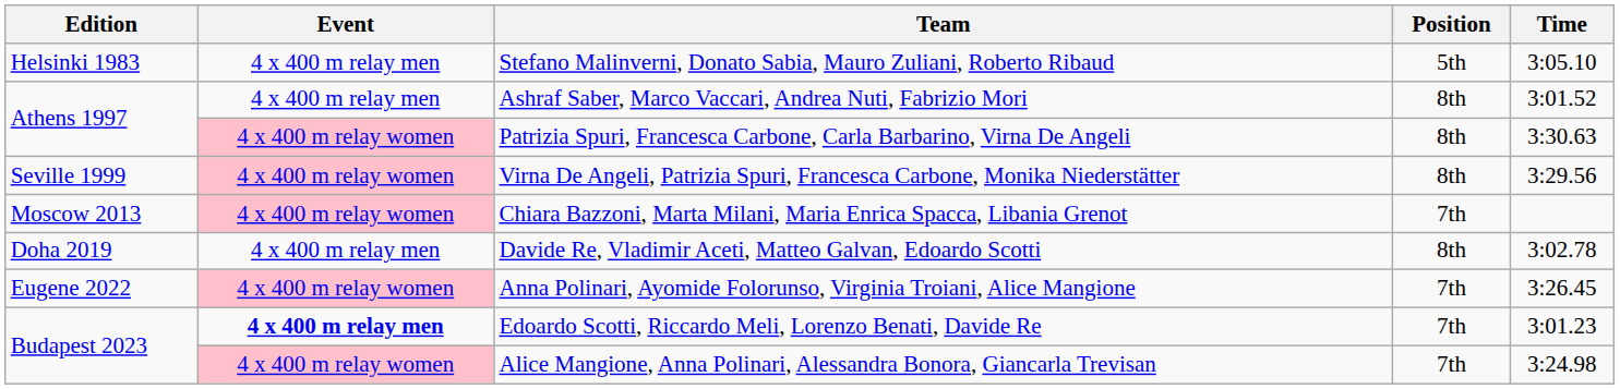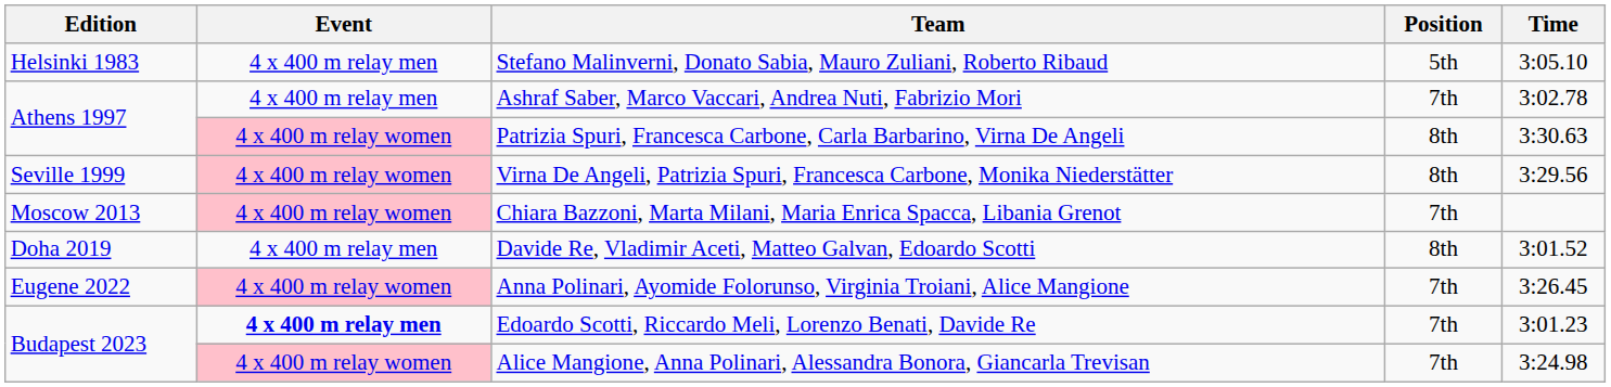 <table class="wikitable" width=80% style="font-size:90%; text-align:center;">
 <tr>
 <th>Edition</th>
 <th>Event</th>
 <th>Team</th>
 <th>Position</th>
 <th>Time</th>
 </tr>
 <tr>
 <td align=left> <a href='#'>Helsinki 1983</a></td>
 <td><a href='#'>4 x 400 m relay men</a></td>
 <td align=left><a href='#'>Stefano Malinverni</a>, <a href='#'>Donato Sabia</a>, <a href='#'>Mauro Zuliani</a>, <a href='#'>Roberto Ribaud</a></td>
 <td>5th</td>
 <td>3:05.10</td>
 </tr>
 <tr>
 <td rowspan=2 align=left> <a href='#'>Athens 1997</a></td>
 <td><a href='#'>4 x 400 m relay men</a></td>
 <td align=left><a href='#'>Ashraf Saber</a>, <a href='#'>Marco Vaccari</a>, <a href='#'>Andrea Nuti</a>, <a href='#'>Fabrizio Mori</a></td>
-<td>8th</td>
-<td>3:01.52</td>
+<td>7th</td>
+<td>3:02.78</td>
 </tr>
 <tr>
 <td bgcolor=pink><a href='#'>4 x 400 m relay women</a></td>
 <td align=left><a href='#'>Patrizia Spuri</a>, <a href='#'>Francesca Carbone</a>, <a href='#'>Carla Barbarino</a>, <a href='#'>Virna De Angeli</a></td>
 <td>8th</td>
 <td>3:30.63 </td>
 </tr>
 <tr>
 <td align=left> <a href='#'>Seville 1999</a></td>
 <td bgcolor=pink><a href='#'>4 x 400 m relay women</a></td>
 <td align=left><a href='#'>Virna De Angeli</a>, <a href='#'>Patrizia Spuri</a>, <a href='#'>Francesca Carbone</a>, <a href='#'>Monika Niederstätter</a></td>
 <td>8th</td>
 <td>3:29.56</td>
 </tr>
 <tr>
 <td align=left> <a href='#'>Moscow 2013</a></td>
 <td bgcolor=pink><a href='#'>4 x 400 m relay women</a></td>
 <td align=left><a href='#'>Chiara Bazzoni</a>, <a href='#'>Marta Milani</a>, <a href='#'>Maria Enrica Spacca</a>, <a href='#'>Libania Grenot</a></td>
 <td>7th</td>
 <td></td>
 </tr>
 <tr>
 <td align=left> <a href='#'>Doha 2019</a></td>
 <td><a href='#'>4 x 400 m relay men</a></td>
 <td align=left><a href='#'>Davide Re</a>, <a href='#'>Vladimir Aceti</a>, <a href='#'>Matteo Galvan</a>, <a href='#'>Edoardo Scotti</a></td>
 <td>8th</td>
-<td>3:02.78</td>
+<td>3:01.52</td>
 </tr>
 <tr>
 <td align=left> <a href='#'>Eugene 2022</a></td>
 <td bgcolor=pink><a href='#'>4 x 400 m relay women</a></td>
 <td align=left><a href='#'>Anna Polinari</a>, <a href='#'>Ayomide Folorunso</a>, <a href='#'>Virginia Troiani</a>, <a href='#'>Alice Mangione</a></td>
 <td>7th</td>
 <td>3:26.45</td>
 </tr>
 <tr>
 <td rowspan=2 align=left> <a href='#'>Budapest 2023</a></td>
 <td><strong><a href='#'>4 x 400 m relay men</a></strong></td>
 <td align=left><a href='#'>Edoardo Scotti</a>, <a href='#'>Riccardo Meli</a>, <a href='#'>Lorenzo Benati</a>, <a href='#'>Davide Re</a></td>
 <td>7th</td>
 <td>3:01.23</td>
 </tr>
 <tr>
 <td bgcolor=pink><a href='#'>4 x 400 m relay women</a></td>
 <td align=left><a href='#'>Alice Mangione</a>, <a href='#'>Anna Polinari</a>, <a href='#'>Alessandra Bonora</a>, <a href='#'>Giancarla Trevisan</a></td>
 <td>7th</td>
 <td>3:24.98</td>
 </tr>
 </table>
